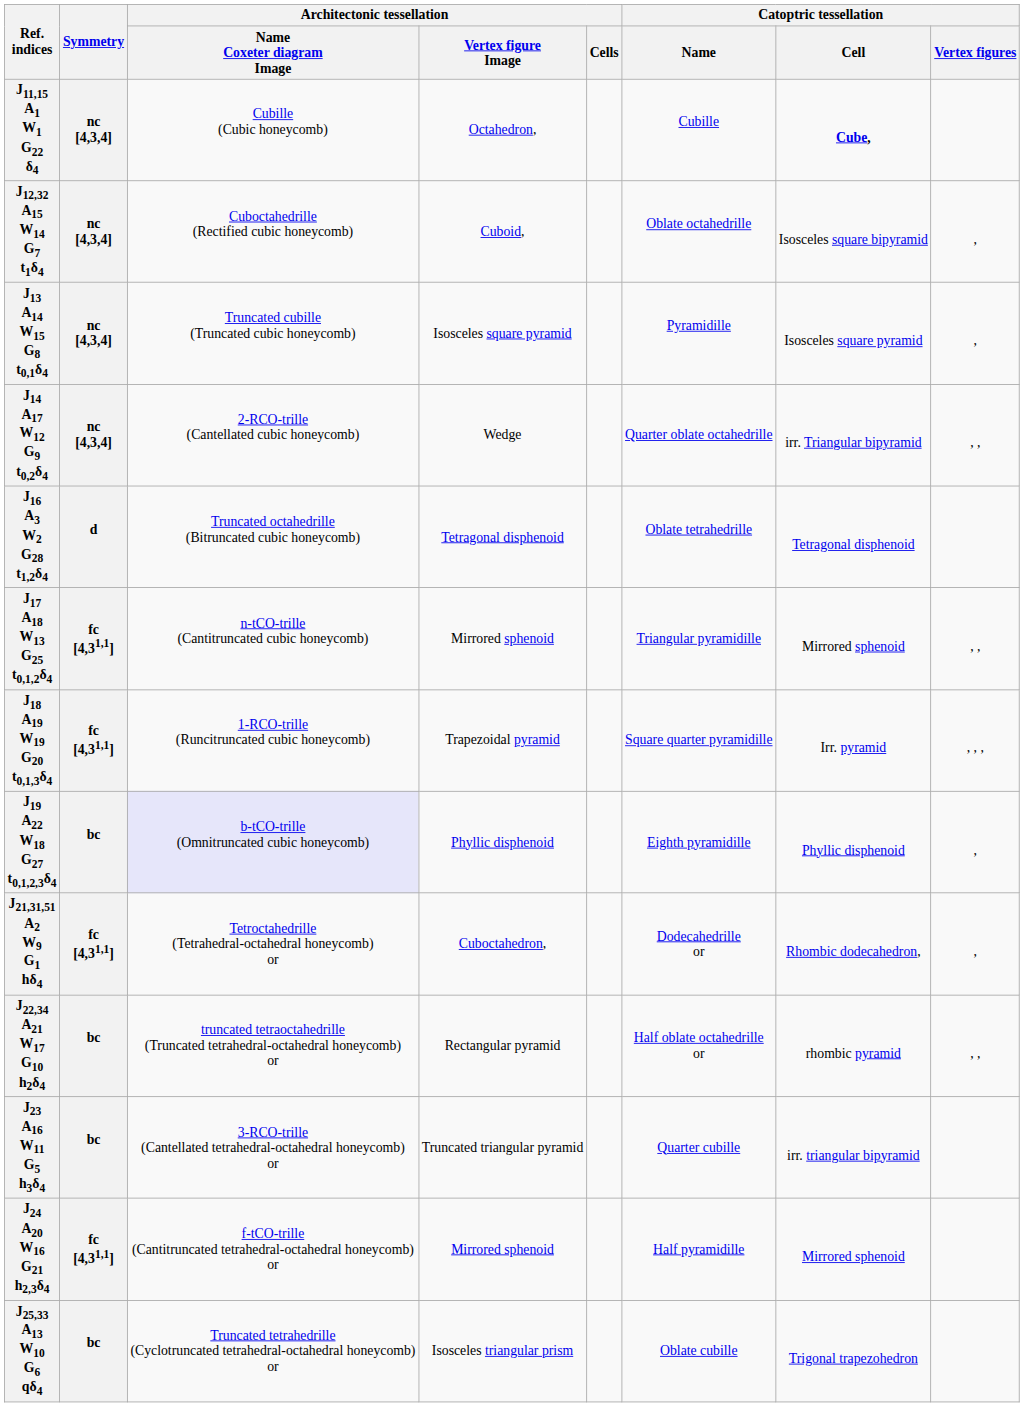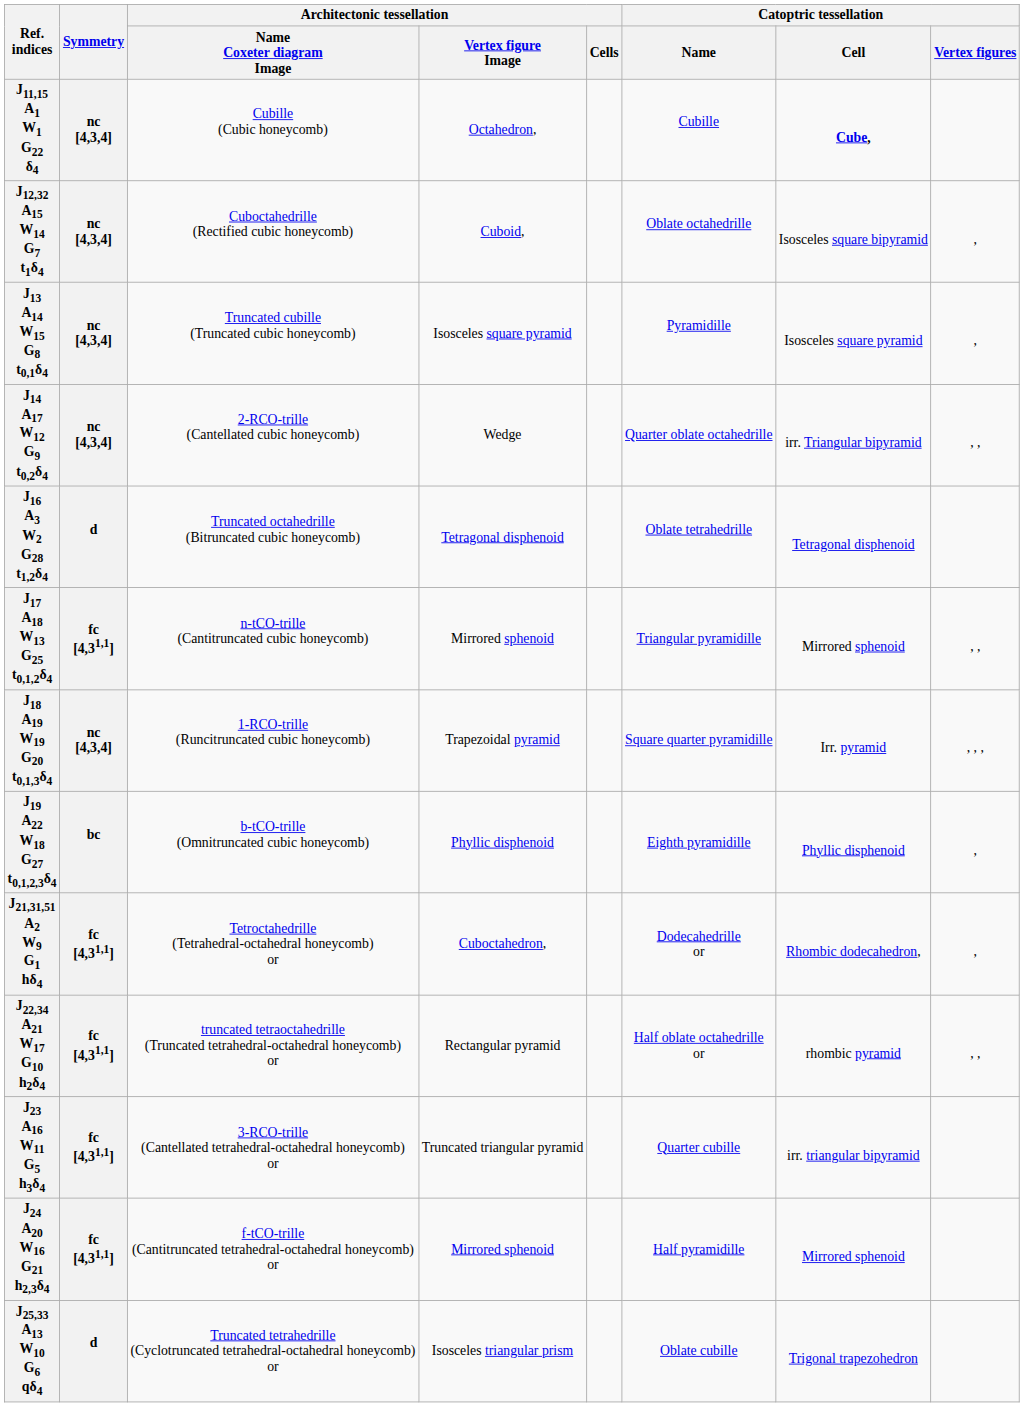 <table class="wikitable sortable">
 <tr>
 <th rowspan=2>Ref.<br>indices</th>
 <th rowspan=2><a href='#'>Symmetry</a></th>
 <th colspan=3>Architectonic tessellation</th>
 <th colspan=3>Catoptric tessellation</th>
 </tr>
 <tr>
 <th>Name<br><a href='#'>Coxeter diagram</a><br>Image</th>
 <th><a href='#'>Vertex figure</a><br>Image</th>
 <th>Cells</th>
 <th>Name</th>
 <th>Cell</th>
 <th><a href='#'>Vertex figures</a></th>
 </tr>
 <tr align=center>
 <th>J<sub>11,15</sub><br>A<sub>1</sub><br>W<sub>1</sub><br>G<sub>22</sub><br>δ<sub>4</sub></th>
 <th>nc<br>[4,3,4]<br></th>
 <td><a href='#'>Cubille</a><br>(Cubic honeycomb)<br><br></td>
 <td><a href='#'>Octahedron</a>, <br></td>
 <td></td>
 <td><a href='#'>Cubille</a><br><br></td>
 <td><strong><br><a href='#'>Cube</a>, </strong></td>
 <td><br></td>
 </tr>
 <tr align=center>
 <th>J<sub>12,32</sub><br>A<sub>15</sub><br>W<sub>14</sub><br>G<sub>7</sub><br>t<sub>1</sub>δ<sub>4</sub></th>
 <th>nc<br>[4,3,4]<br></th>
 <td><a href='#'>Cuboctahedrille</a><br>(Rectified cubic honeycomb)<br><br></td>
 <td><a href='#'>Cuboid</a>, <br></td>
 <td></td>
 <td><a href='#'>Oblate octahedrille</a><br><br></td>
 <td><br>Isosceles <a href='#'>square bipyramid</a><br></td>
 <td><br> , </td>
 </tr>
 <tr align=center>
 <th>J<sub>13</sub><br>A<sub>14</sub><br>W<sub>15</sub><br>G<sub>8</sub><br>t<sub>0,1</sub>δ<sub>4</sub></th>
 <th>nc<br>[4,3,4]<br></th>
 <td><a href='#'>Truncated cubille</a><br>(Truncated cubic honeycomb)<br><br></td>
 <td>Isosceles <a href='#'>square pyramid</a><br></td>
 <td></td>
 <td><a href='#'>Pyramidille</a><br><br></td>
 <td><br>Isosceles <a href='#'>square pyramid</a></td>
 <td><br>, </td>
 </tr>
 <tr align=center>
 <th>J<sub>14</sub><br>A<sub>17</sub><br>W<sub>12</sub><br>G<sub>9</sub><br>t<sub>0,2</sub>δ<sub>4</sub></th>
 <th>nc<br>[4,3,4]<br></th>
 <td><a href='#'>2-RCO-trille</a><br>(Cantellated cubic honeycomb)<br><br></td>
 <td>Wedge<br></td>
 <td></td>
 <td><a href='#'>Quarter oblate octahedrille</a><br></td>
 <td><br>irr. <a href='#'>Triangular bipyramid</a></td>
 <td><br>, , </td>
 </tr>
 <tr align=center>
 <th>J<sub>16</sub><br>A<sub>3</sub><br>W<sub>2</sub><br>G<sub>28</sub><br>t<sub>1,2</sub>δ<sub>4</sub></th>
 <th>d<br><br></th>
 <td><a href='#'>Truncated octahedrille</a><br>(Bitruncated cubic honeycomb)<br><br></td>
 <td><a href='#'>Tetragonal disphenoid</a><br></td>
 <td></td>
 <td><a href='#'>Oblate tetrahedrille</a><br><br></td>
 <td><br><a href='#'>Tetragonal disphenoid</a></td>
 <td><br></td>
 </tr>
 <tr align=center>
 <th>J<sub>17</sub><br>A<sub>18</sub><br>W<sub>13</sub><br>G<sub>25</sub><br>t<sub>0,1,2</sub>δ<sub>4</sub></th>
 <th>fc<br>[4,3<sup>1,1</sup>]<br></th>
 <td><a href='#'>n-tCO-trille</a><br>(Cantitruncated cubic honeycomb)<br><br></td>
 <td>Mirrored <a href='#'>sphenoid</a><br></td>
 <td></td>
 <td><a href='#'>Triangular pyramidille</a><br></td>
 <td><br>Mirrored <a href='#'>sphenoid</a></td>
 <td><br>, , </td>
 </tr>
 <tr align=center>
 <th>J<sub>18</sub><br>A<sub>19</sub><br>W<sub>19</sub><br>G<sub>20</sub><br>t<sub>0,1,3</sub>δ<sub>4</sub></th>
-<th>fc<br>[4,3<sup>1,1</sup>]<br></th>
+<th>nc<br>[4,3,4]<br></th>
 <td><a href='#'>1-RCO-trille</a><br>(Runcitruncated cubic honeycomb)<br><br></td>
 <td>Trapezoidal <a href='#'>pyramid</a><br></td>
 <td></td>
 <td><a href='#'>Square quarter pyramidille</a><br></td>
 <td><br>Irr. <a href='#'>pyramid</a></td>
 <td><br>, , , </td>
 </tr>
 <tr align=center>
 <th>J<sub>19</sub><br>A<sub>22</sub><br>W<sub>18</sub><br>G<sub>27</sub><br>t<sub>0,1,2,3</sub>δ<sub>4</sub></th>
 <th>bc<br><br></th>
-<td style="background: lavender;"><a href='#'>b-tCO-trille</a><br>(Omnitruncated cubic honeycomb)<br><br></td>
+<td><a href='#'>b-tCO-trille</a><br>(Omnitruncated cubic honeycomb)<br><br></td>
 <td><a href='#'>Phyllic disphenoid</a><br></td>
 <td></td>
 <td><a href='#'>Eighth pyramidille</a><br></td>
 <td><br><a href='#'>Phyllic disphenoid</a></td>
 <td><br>, </td>
 </tr>
 <tr align=center>
 <th>J<sub>21,31,51</sub><br>A<sub>2</sub><br>W<sub>9</sub><br>G<sub>1</sub><br>hδ<sub>4</sub></th>
 <th>fc<br>[4,3<sup>1,1</sup>]<br></th>
 <td><a href='#'>Tetroctahedrille</a><br>(Tetrahedral-octahedral honeycomb)<br> or <br></td>
 <td><a href='#'>Cuboctahedron</a>, <br></td>
 <td></td>
 <td><a href='#'>Dodecahedrille</a><br> or <br></td>
 <td><br><a href='#'>Rhombic dodecahedron</a>, </td>
 <td><br>, </td>
 </tr>
 <tr align=center>
 <th>J<sub>22,34</sub><br>A<sub>21</sub><br>W<sub>17</sub><br>G<sub>10</sub><br>h<sub>2</sub>δ<sub>4</sub></th>
-<th>bc<br><br></th>
+<th>fc<br>[4,3<sup>1,1</sup>]<br></th>
 <td><a href='#'>truncated tetraoctahedrille</a><br>(Truncated tetrahedral-octahedral honeycomb)<br> or <br></td>
 <td>Rectangular pyramid<br></td>
 <td></td>
 <td><a href='#'>Half oblate octahedrille</a><br> or </td>
 <td><br>rhombic <a href='#'>pyramid</a></td>
 <td><br>, , </td>
 </tr>
 <tr align=center>
 <th>J<sub>23</sub><br>A<sub>16</sub><br>W<sub>11</sub><br>G<sub>5</sub><br>h<sub>3</sub>δ<sub>4</sub></th>
-<th>bc<br><br></th>
+<th>fc<br>[4,3<sup>1,1</sup>]<br></th>
 <td><a href='#'>3-RCO-trille</a><br>(Cantellated tetrahedral-octahedral honeycomb)<br> or <br></td>
 <td>Truncated triangular pyramid<br></td>
 <td></td>
 <td><a href='#'>Quarter cubille</a><br></td>
 <td> <br>irr. <a href='#'>triangular bipyramid</a></td>
 <td></td>
 </tr>
 <tr align=center>
 <th>J<sub>24</sub><br>A<sub>20</sub><br>W<sub>16</sub><br>G<sub>21</sub><br>h<sub>2,3</sub>δ<sub>4</sub></th>
 <th>fc<br>[4,3<sup>1,1</sup>]<br></th>
 <td><a href='#'>f-tCO-trille</a><br>(Cantitruncated tetrahedral-octahedral honeycomb)<br> or <br></td>
 <td><a href='#'>Mirrored sphenoid</a><br></td>
 <td></td>
 <td><a href='#'>Half pyramidille</a><br></td>
 <td> <br><a href='#'>Mirrored sphenoid</a></td>
 <td></td>
 </tr>
 <tr align=center>
 <th>J<sub>25,33</sub><br>A<sub>13</sub><br>W<sub>10</sub><br>G<sub>6</sub><br>qδ<sub>4</sub></th>
-<th>bc<br><br></th>
+<th>d<br><br></th>
 <td><a href='#'>Truncated tetrahedrille</a><br>(Cyclotruncated tetrahedral-octahedral honeycomb)<br> or <br></td>
 <td>Isosceles <a href='#'>triangular prism</a><br></td>
 <td></td>
 <td><a href='#'>Oblate cubille</a><br></td>
 <td><br><a href='#'>Trigonal trapezohedron</a></td>
 <td></td>
 </tr>
 </table>
